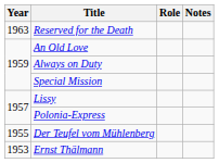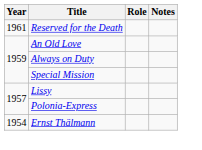 <table class="wikitable sortable">
 <tr>
 <th>Year</th>
 <th>Title</th>
 <th>Role</th>
 <th class="unsortable">Notes</th>
 </tr>
 <tr>
-<td>1963</td>
+<td>1961</td>
 <td><em><a href='#'>Reserved for the Death</a></em></td>
 <td></td>
 <td></td>
 </tr>
 <tr>
 <td rowspan=3>1959</td>
 <td><em><a href='#'>An Old Love</a></em></td>
 <td></td>
 <td></td>
 </tr>
 <tr>
 <td><em><a href='#'>Always on Duty</a></em></td>
 <td></td>
 <td></td>
 </tr>
 <tr>
 <td><em><a href='#'>Special Mission</a></em></td>
 <td></td>
 <td></td>
 </tr>
 <tr>
 <td rowspan=2>1957</td>
 <td><em><a href='#'>Lissy</a></em></td>
 <td></td>
 <td></td>
 </tr>
 <tr>
 <td><em><a href='#'>Polonia-Express</a></em></td>
 <td></td>
 <td></td>
 </tr>
 <tr>
-<td>1955</td>
-<td><em><a href='#'>Der Teufel vom Mühlenberg</a></em></td>
-<td></td>
-<td></td>
-</tr>
-<tr>
-<td>1953</td>
+<td>1954</td>
 <td><em><a href='#'>Ernst Thälmann</a></em></td>
 <td></td>
 <td></td>
 </tr>
 </table>
